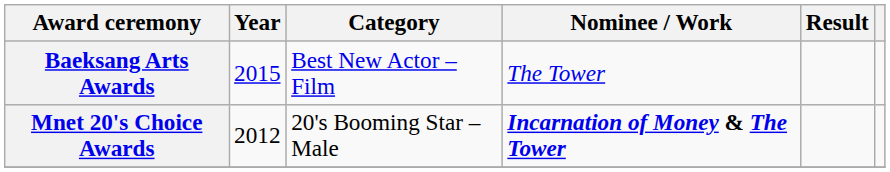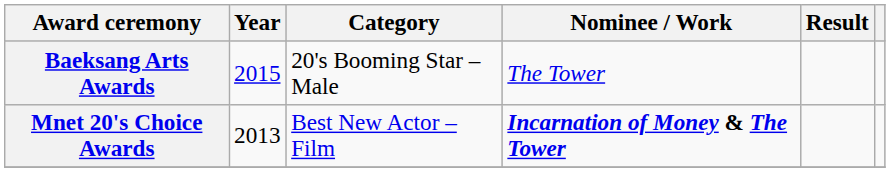 <table class="wikitable plainrowheaders sortable">
 <tr>
 <th scope="col">Award ceremony</th>
 <th scope="col">Year</th>
 <th scope="col">Category</th>
 <th scope="col">Nominee / Work</th>
 <th scope="col">Result</th>
 <th scope="col" class="unsortable"></th>
 </tr>
 <tr>
 <th scope="row"><a href='#'>Baeksang Arts Awards</a></th>
 <td style="text-align:center"><a href='#'>2015</a></td>
-<td><a href='#'>Best New Actor – Film</a></td>
+<td>20's Booming Star – Male</td>
 <td><em><a href='#'>The Tower</a></em></td>
 <td></td>
 <td></td>
 </tr>
 <tr>
 <th scope="row"><a href='#'>Mnet 20's Choice Awards</a></th>
-<td style="text-align:center">2012</td>
-<td>20's Booming Star – Male</td>
+<td style="text-align:center">2013</td>
+<td><a href='#'>Best New Actor – Film</a></td>
 <td><strong><em><a href='#'>Incarnation of Money</a></em> & <em><a href='#'>The Tower</a></em></strong></td>
 <td></td>
 <td></td>
 </tr>
 <tr>
 </tr>
 </table>
